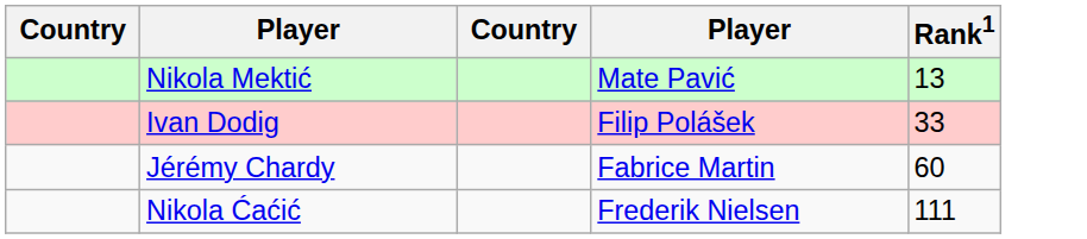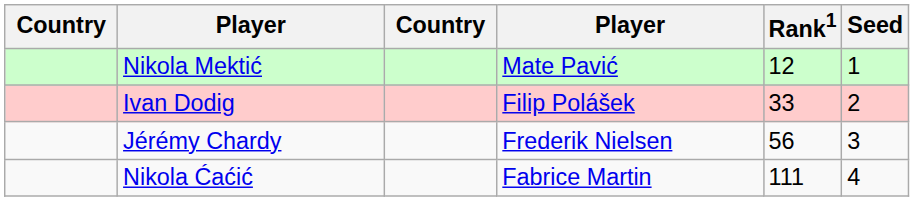 <table class="sortable wikitable">
 <tr>
 <th width="70">Country</th>
 <th width="175">Player</th>
 <th width="70">Country</th>
 <th width="175">Player</th>
 <th>Rank<sup>1</sup></th>
+<th>Seed</th>
 </tr>
 <tr style="background:#cfc;">
 <td></td>
 <td><a href='#'>Nikola Mektić</a></td>
 <td></td>
 <td><a href='#'>Mate Pavić</a></td>
-<td>13</td>
+<td>12</td>
+<td>1</td>
 </tr>
 <tr style="background:#fcc;">
 <td></td>
 <td><a href='#'>Ivan Dodig</a></td>
 <td></td>
 <td><a href='#'>Filip Polášek</a></td>
 <td>33</td>
+<td>2</td>
 </tr>
 <tr>
 <td></td>
 <td><a href='#'>Jérémy Chardy</a></td>
 <td></td>
-<td><a href='#'>Fabrice Martin</a></td>
-<td>60</td>
+<td><a href='#'>Frederik Nielsen</a></td>
+<td>56</td>
+<td>3</td>
 </tr>
 <tr>
 <td></td>
 <td><a href='#'>Nikola Ćaćić</a></td>
 <td></td>
-<td><a href='#'>Frederik Nielsen</a></td>
+<td><a href='#'>Fabrice Martin</a></td>
 <td>111</td>
+<td>4</td>
 </tr>
 </table>
